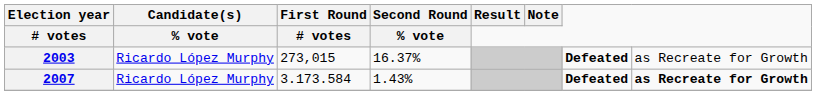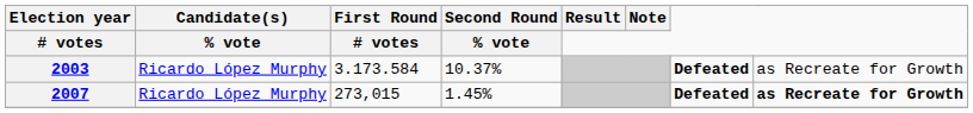 <table class="wikitable">
 <tr>
 <th rowspan="1">Election year</th>
 <th rowspan="1">Candidate(s)</th>
 <th colspan="1">First Round</th>
 <th colspan="1">Second Round</th>
 <th rowspan="1">Result</th>
 <th rowspan="1">Note</th>
 </tr>
 <tr>
 <th># votes</th>
 <th>% vote</th>
 <th># votes</th>
 <th>% vote</th>
 </tr>
 <tr>
 <th><a href='#'>2003</a></th>
 <td><a href='#'>Ricardo López Murphy</a></td>
-<td>273,015</td>
-<td>16.37%</td>
+<td>3.173.584</td>
+<td>10.37%</td>
 <td colspan="2" style="background:#ccc;"></td>
 <td> <strong>Defeated</strong></td>
 <td>as Recreate for Growth</td>
 </tr>
 <tr>
 <th><a href='#'>2007</a></th>
 <td><a href='#'>Ricardo López Murphy</a></td>
-<td>3.173.584</td>
-<td>1.43%</td>
+<td>273,015</td>
+<td>1.45%</td>
 <td colspan="2" style="background:#ccc;"></td>
 <td> <strong>Defeated</strong></td>
 <td><strong>as Recreate for Growth</strong></td>
 </tr>
 <tr>
 </tr>
 </table>
